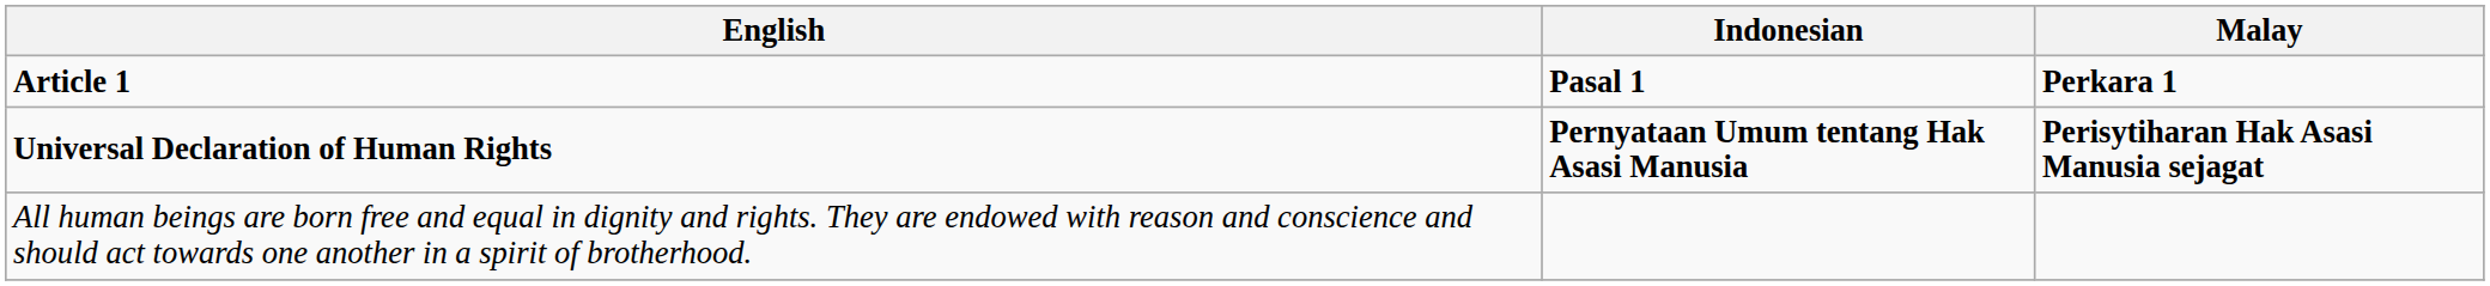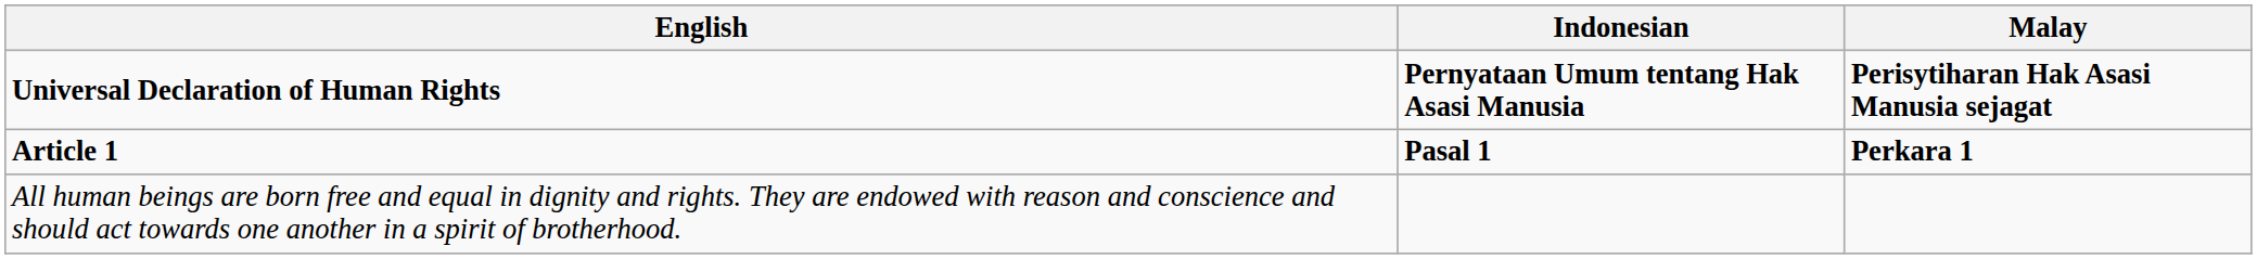 <table class="wikitable">
 <tr>
 <th>English</th>
 <th>Indonesian</th>
 <th>Malay</th>
 </tr>
 <tr>
+<td><strong>Universal Declaration of Human Rights</strong></td>
+<td><strong>Pernyataan Umum tentang Hak Asasi Manusia</strong></td>
+<td><strong>Perisytiharan Hak Asasi Manusia sejagat</strong></td>
+</tr>
+<tr>
 <td><strong>Article 1</strong></td>
 <td><strong>Pasal 1</strong></td>
 <td><strong>Perkara 1</strong></td>
-</tr>
-<tr>
-<td><strong>Universal Declaration of Human Rights</strong></td>
-<td><strong>Pernyataan Umum tentang Hak Asasi Manusia</strong></td>
-<td><strong>Perisytiharan Hak Asasi Manusia sejagat</strong></td>
 </tr>
 <tr>
 <td><em>All human beings are born free and equal in dignity and rights. They are endowed with reason and conscience and should act towards one another in a spirit of brotherhood.</em></td>
 <td></td>
 <td></td>
 </tr>
 </table>
